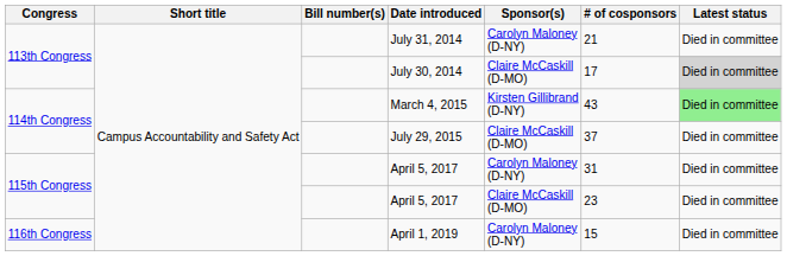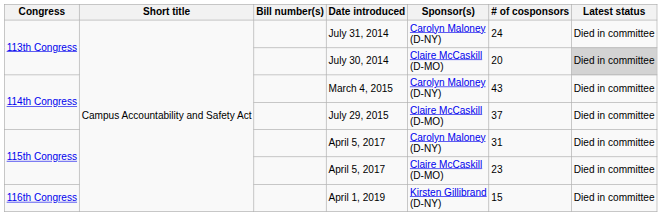 <table class="wikitable">
 <tr>
 <th>Congress</th>
 <th>Short title</th>
 <th>Bill number(s)</th>
 <th>Date introduced</th>
 <th>Sponsor(s)</th>
 <th># of cosponsors</th>
 <th>Latest status</th>
 </tr>
 <tr>
 <td rowspan=2><a href='#'>113th Congress</a></td>
 <td rowspan=7>Campus Accountability and Safety Act</td>
 <td></td>
 <td>July 31, 2014</td>
 <td><a href='#'>Carolyn Maloney</a><br>(D-NY)</td>
-<td>21</td>
+<td>24</td>
 <td>Died in committee</td>
 </tr>
 <tr>
 <td></td>
 <td>July 30, 2014</td>
 <td><a href='#'>Claire McCaskill</a><br>(D-MO)</td>
-<td>17</td>
+<td>20</td>
 <td style="background: lightgrey;">Died in committee</td>
 </tr>
 <tr>
 <td rowspan=2><a href='#'>114th Congress</a></td>
 <td></td>
 <td>March 4, 2015</td>
-<td><a href='#'>Kirsten Gillibrand</a><br>(D-NY)</td>
+<td><a href='#'>Carolyn Maloney</a><br>(D-NY)</td>
 <td>43</td>
-<td style="background: lightgreen;">Died in committee</td>
+<td>Died in committee</td>
 </tr>
 <tr>
 <td></td>
 <td>July 29, 2015</td>
 <td><a href='#'>Claire McCaskill</a><br>(D-MO)</td>
 <td>37</td>
 <td>Died in committee</td>
 </tr>
 <tr>
 <td rowspan=2><a href='#'>115th Congress</a></td>
 <td></td>
 <td>April 5, 2017</td>
 <td><a href='#'>Carolyn Maloney</a><br>(D-NY)</td>
 <td>31</td>
 <td>Died in committee</td>
 </tr>
 <tr>
 <td></td>
 <td>April 5, 2017</td>
 <td><a href='#'>Claire McCaskill</a><br>(D-MO)</td>
 <td>23</td>
 <td>Died in committee</td>
 </tr>
 <tr>
 <td><a href='#'>116th Congress</a></td>
 <td></td>
 <td>April 1, 2019</td>
-<td><a href='#'>Carolyn Maloney</a><br>(D-NY)</td>
+<td><a href='#'>Kirsten Gillibrand</a><br>(D-NY)</td>
 <td>15</td>
 <td>Died in committee</td>
 </tr>
 </table>
